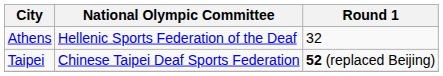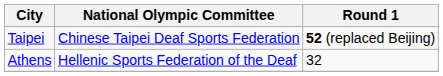 <table class="wikitable">
 <tr>
 <th>City</th>
 <th>National Olympic Committee</th>
 <th>Round 1</th>
 </tr>
 <tr>
+<td> <a href='#'>Taipei</a></td>
+<td><a href='#'>Chinese Taipei Deaf Sports Federation</a></td>
+<td><strong>52</strong> (replaced Beijing)</td>
+</tr>
+<tr>
 <td><a href='#'>Athens</a></td>
 <td><a href='#'>Hellenic Sports Federation of the Deaf</a></td>
 <td>32</td>
 </tr>
 <tr>
-<td> <a href='#'>Taipei</a></td>
-<td><a href='#'>Chinese Taipei Deaf Sports Federation</a></td>
-<td><strong>52</strong> (replaced Beijing)</td>
-</tr>
-<tr>
 </tr>
 </table>
